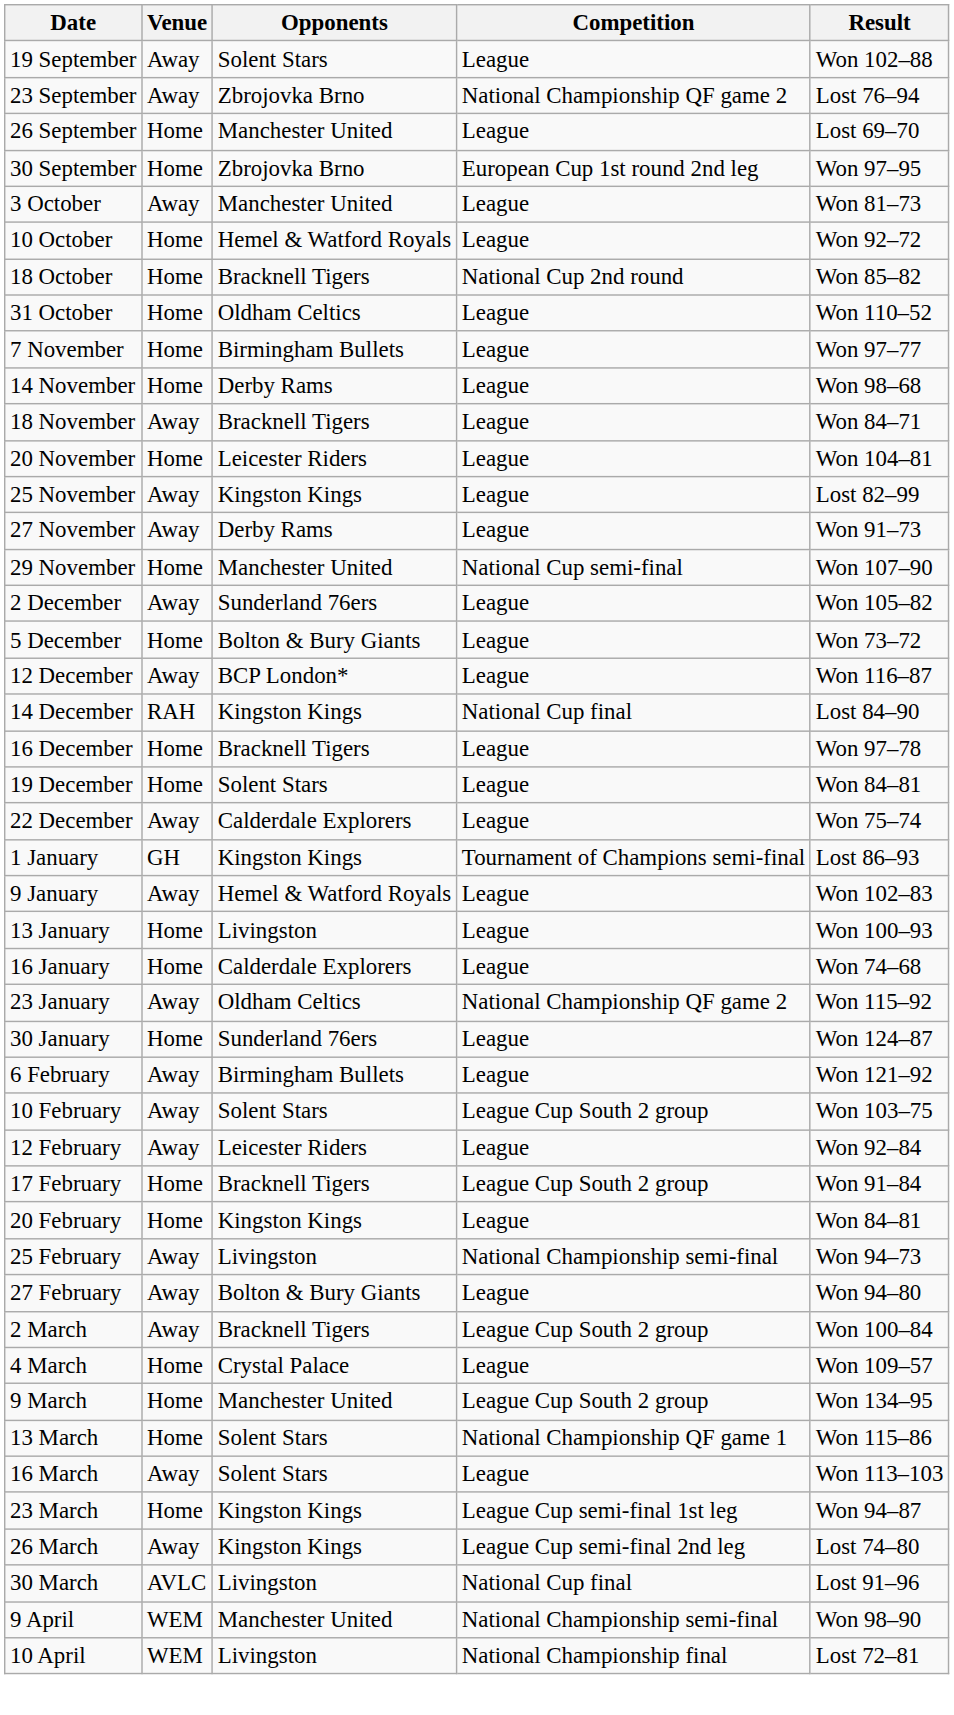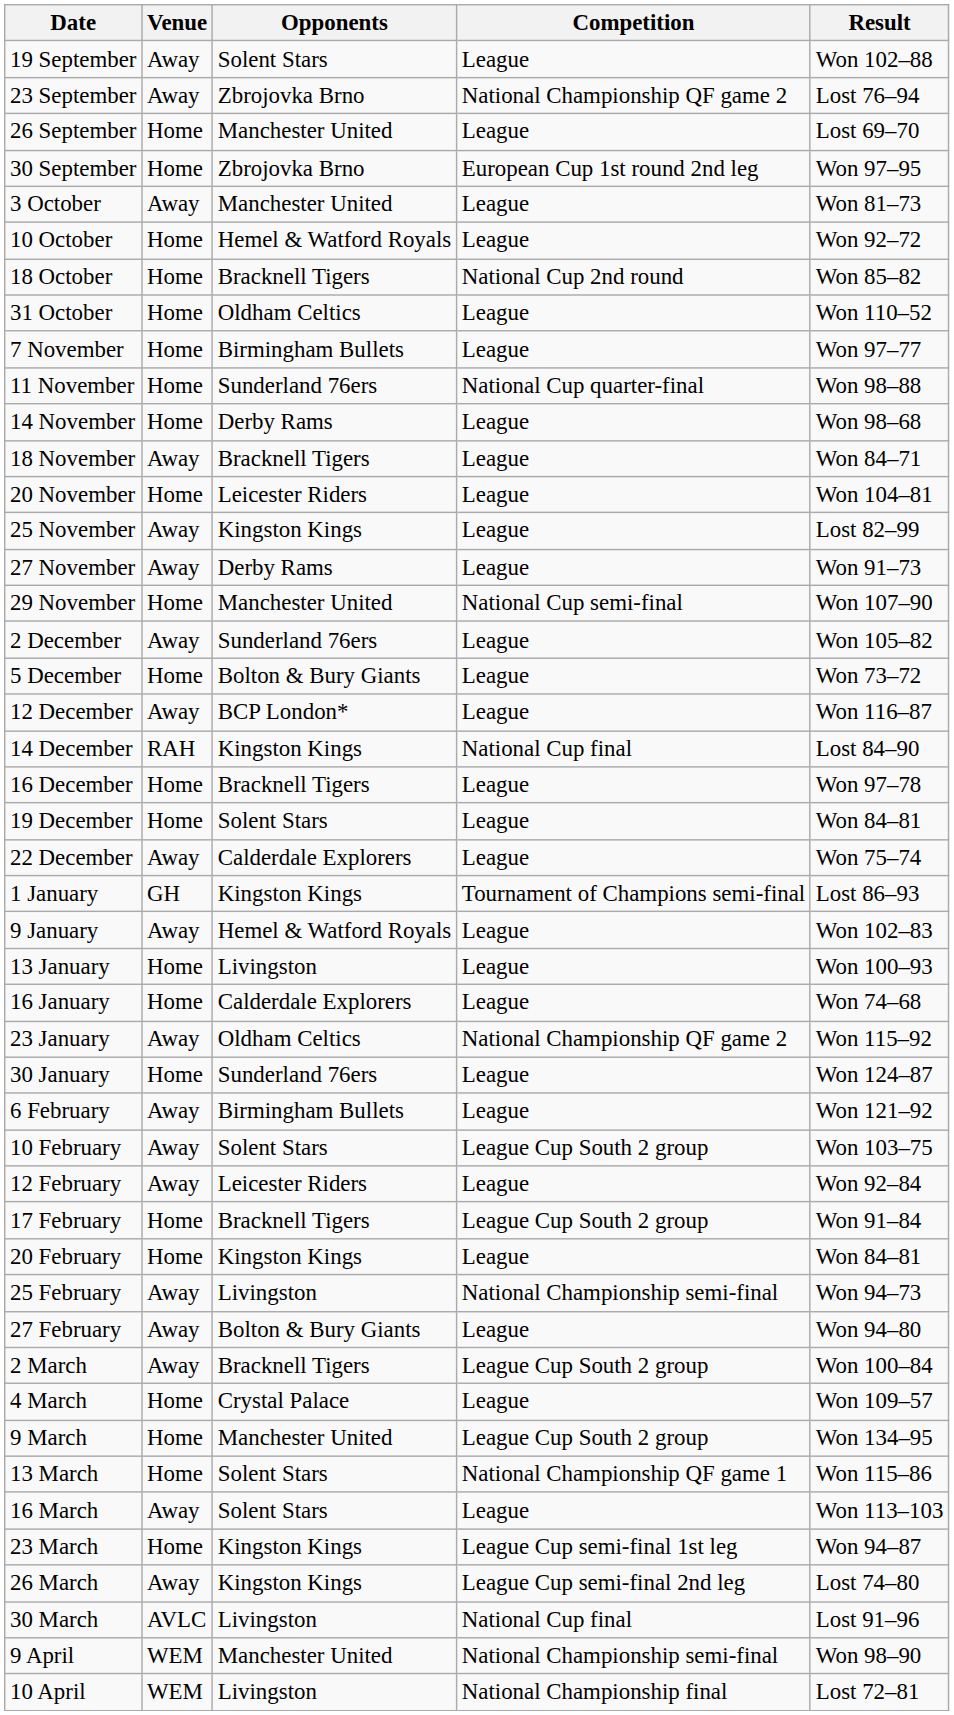 <table class="wikitable">
 <tr>
 <th>Date</th>
 <th>Venue</th>
 <th>Opponents</th>
 <th>Competition</th>
 <th>Result</th>
 </tr>
 <tr>
 <td>19 September</td>
 <td>Away</td>
 <td>Solent Stars</td>
 <td>League</td>
 <td>Won 102–88</td>
 </tr>
 <tr>
 <td>23 September</td>
 <td>Away</td>
 <td>Zbrojovka Brno</td>
 <td>National Championship QF game 2</td>
 <td>Lost 76–94</td>
 </tr>
 <tr>
 <td>26 September</td>
 <td>Home</td>
 <td>Manchester United</td>
 <td>League</td>
 <td>Lost 69–70</td>
 </tr>
 <tr>
 <td>30 September</td>
 <td>Home</td>
 <td>Zbrojovka Brno</td>
 <td>European Cup 1st round 2nd leg</td>
 <td>Won 97–95</td>
 </tr>
 <tr>
 <td>3 October</td>
 <td>Away</td>
 <td>Manchester United</td>
 <td>League</td>
 <td>Won 81–73</td>
 </tr>
 <tr>
 <td>10 October</td>
 <td>Home</td>
 <td>Hemel & Watford Royals</td>
 <td>League</td>
 <td>Won 92–72</td>
 </tr>
 <tr>
 <td>18 October</td>
 <td>Home</td>
 <td>Bracknell Tigers</td>
 <td>National Cup 2nd round</td>
 <td>Won 85–82</td>
 </tr>
 <tr>
 <td>31 October</td>
 <td>Home</td>
 <td>Oldham Celtics</td>
 <td>League</td>
 <td>Won 110–52</td>
 </tr>
 <tr>
 <td>7 November</td>
 <td>Home</td>
 <td>Birmingham Bullets</td>
 <td>League</td>
 <td>Won 97–77</td>
+</tr>
+<tr>
+<td>11 November</td>
+<td>Home</td>
+<td>Sunderland 76ers</td>
+<td>National Cup quarter-final</td>
+<td>Won 98–88</td>
 </tr>
 <tr>
 <td>14 November</td>
 <td>Home</td>
 <td>Derby Rams</td>
 <td>League</td>
 <td>Won 98–68</td>
 </tr>
 <tr>
 <td>18 November</td>
 <td>Away</td>
 <td>Bracknell Tigers</td>
 <td>League</td>
 <td>Won 84–71</td>
 </tr>
 <tr>
 <td>20 November</td>
 <td>Home</td>
 <td>Leicester Riders</td>
 <td>League</td>
 <td>Won 104–81</td>
 </tr>
 <tr>
 <td>25 November</td>
 <td>Away</td>
 <td>Kingston Kings</td>
 <td>League</td>
 <td>Lost 82–99</td>
 </tr>
 <tr>
 <td>27 November</td>
 <td>Away</td>
 <td>Derby Rams</td>
 <td>League</td>
 <td>Won 91–73</td>
 </tr>
 <tr>
 <td>29 November</td>
 <td>Home</td>
 <td>Manchester United</td>
 <td>National Cup semi-final</td>
 <td>Won 107–90</td>
 </tr>
 <tr>
 <td>2 December</td>
 <td>Away</td>
 <td>Sunderland 76ers</td>
 <td>League</td>
 <td>Won 105–82</td>
 </tr>
 <tr>
 <td>5 December</td>
 <td>Home</td>
 <td>Bolton & Bury Giants</td>
 <td>League</td>
 <td>Won 73–72</td>
 </tr>
 <tr>
 <td>12 December</td>
 <td>Away</td>
 <td>BCP London*</td>
 <td>League</td>
 <td>Won 116–87</td>
 </tr>
 <tr>
 <td>14 December</td>
 <td>RAH</td>
 <td>Kingston Kings</td>
 <td>National Cup final</td>
 <td>Lost 84–90</td>
 </tr>
 <tr>
 <td>16 December</td>
 <td>Home</td>
 <td>Bracknell Tigers</td>
 <td>League</td>
 <td>Won 97–78</td>
 </tr>
 <tr>
 <td>19 December</td>
 <td>Home</td>
 <td>Solent Stars</td>
 <td>League</td>
 <td>Won 84–81</td>
 </tr>
 <tr>
 <td>22 December</td>
 <td>Away</td>
 <td>Calderdale Explorers</td>
 <td>League</td>
 <td>Won 75–74</td>
 </tr>
 <tr>
 <td>1 January</td>
 <td>GH</td>
 <td>Kingston Kings</td>
 <td>Tournament of Champions semi-final</td>
 <td>Lost 86–93</td>
 </tr>
 <tr>
 <td>9 January</td>
 <td>Away</td>
 <td>Hemel & Watford Royals</td>
 <td>League</td>
 <td>Won 102–83</td>
 </tr>
 <tr>
 <td>13 January</td>
 <td>Home</td>
 <td>Livingston</td>
 <td>League</td>
 <td>Won 100–93</td>
 </tr>
 <tr>
 <td>16 January</td>
 <td>Home</td>
 <td>Calderdale Explorers</td>
 <td>League</td>
 <td>Won 74–68</td>
 </tr>
 <tr>
 <td>23 January</td>
 <td>Away</td>
 <td>Oldham Celtics</td>
 <td>National Championship QF game 2</td>
 <td>Won 115–92</td>
 </tr>
 <tr>
 <td>30 January</td>
 <td>Home</td>
 <td>Sunderland 76ers</td>
 <td>League</td>
 <td>Won 124–87</td>
 </tr>
 <tr>
 <td>6 February</td>
 <td>Away</td>
 <td>Birmingham Bullets</td>
 <td>League</td>
 <td>Won 121–92</td>
 </tr>
 <tr>
 <td>10 February</td>
 <td>Away</td>
 <td>Solent Stars</td>
 <td>League Cup South 2 group</td>
 <td>Won 103–75</td>
 </tr>
 <tr>
 <td>12 February</td>
 <td>Away</td>
 <td>Leicester Riders</td>
 <td>League</td>
 <td>Won 92–84</td>
 </tr>
 <tr>
 <td>17 February</td>
 <td>Home</td>
 <td>Bracknell Tigers</td>
 <td>League Cup South 2 group</td>
 <td>Won 91–84</td>
 </tr>
 <tr>
 <td>20 February</td>
 <td>Home</td>
 <td>Kingston Kings</td>
 <td>League</td>
 <td>Won 84–81</td>
 </tr>
 <tr>
 <td>25 February</td>
 <td>Away</td>
 <td>Livingston</td>
 <td>National Championship semi-final</td>
 <td>Won 94–73</td>
 </tr>
 <tr>
 <td>27 February</td>
 <td>Away</td>
 <td>Bolton & Bury Giants</td>
 <td>League</td>
 <td>Won 94–80</td>
 </tr>
 <tr>
 <td>2 March</td>
 <td>Away</td>
 <td>Bracknell Tigers</td>
 <td>League Cup South 2 group</td>
 <td>Won 100–84</td>
 </tr>
 <tr>
 <td>4 March</td>
 <td>Home</td>
 <td>Crystal Palace</td>
 <td>League</td>
 <td>Won 109–57</td>
 </tr>
 <tr>
 <td>9 March</td>
 <td>Home</td>
 <td>Manchester United</td>
 <td>League Cup South 2 group</td>
 <td>Won 134–95</td>
 </tr>
 <tr>
 <td>13 March</td>
 <td>Home</td>
 <td>Solent Stars</td>
 <td>National Championship QF game 1</td>
 <td>Won 115–86</td>
 </tr>
 <tr>
 <td>16 March</td>
 <td>Away</td>
 <td>Solent Stars</td>
 <td>League</td>
 <td>Won 113–103</td>
 </tr>
 <tr>
 <td>23 March</td>
 <td>Home</td>
 <td>Kingston Kings</td>
 <td>League Cup semi-final 1st leg</td>
 <td>Won 94–87</td>
 </tr>
 <tr>
 <td>26 March</td>
 <td>Away</td>
 <td>Kingston Kings</td>
 <td>League Cup semi-final 2nd leg</td>
 <td>Lost 74–80</td>
 </tr>
 <tr>
 <td>30 March</td>
 <td>AVLC</td>
 <td>Livingston</td>
 <td>National Cup final</td>
 <td>Lost 91–96</td>
 </tr>
 <tr>
 <td>9 April</td>
 <td>WEM</td>
 <td>Manchester United</td>
 <td>National Championship semi-final</td>
 <td>Won 98–90</td>
 </tr>
 <tr>
 <td>10 April</td>
 <td>WEM</td>
 <td>Livingston</td>
 <td>National Championship final</td>
 <td>Lost 72–81</td>
 </tr>
 </table>
